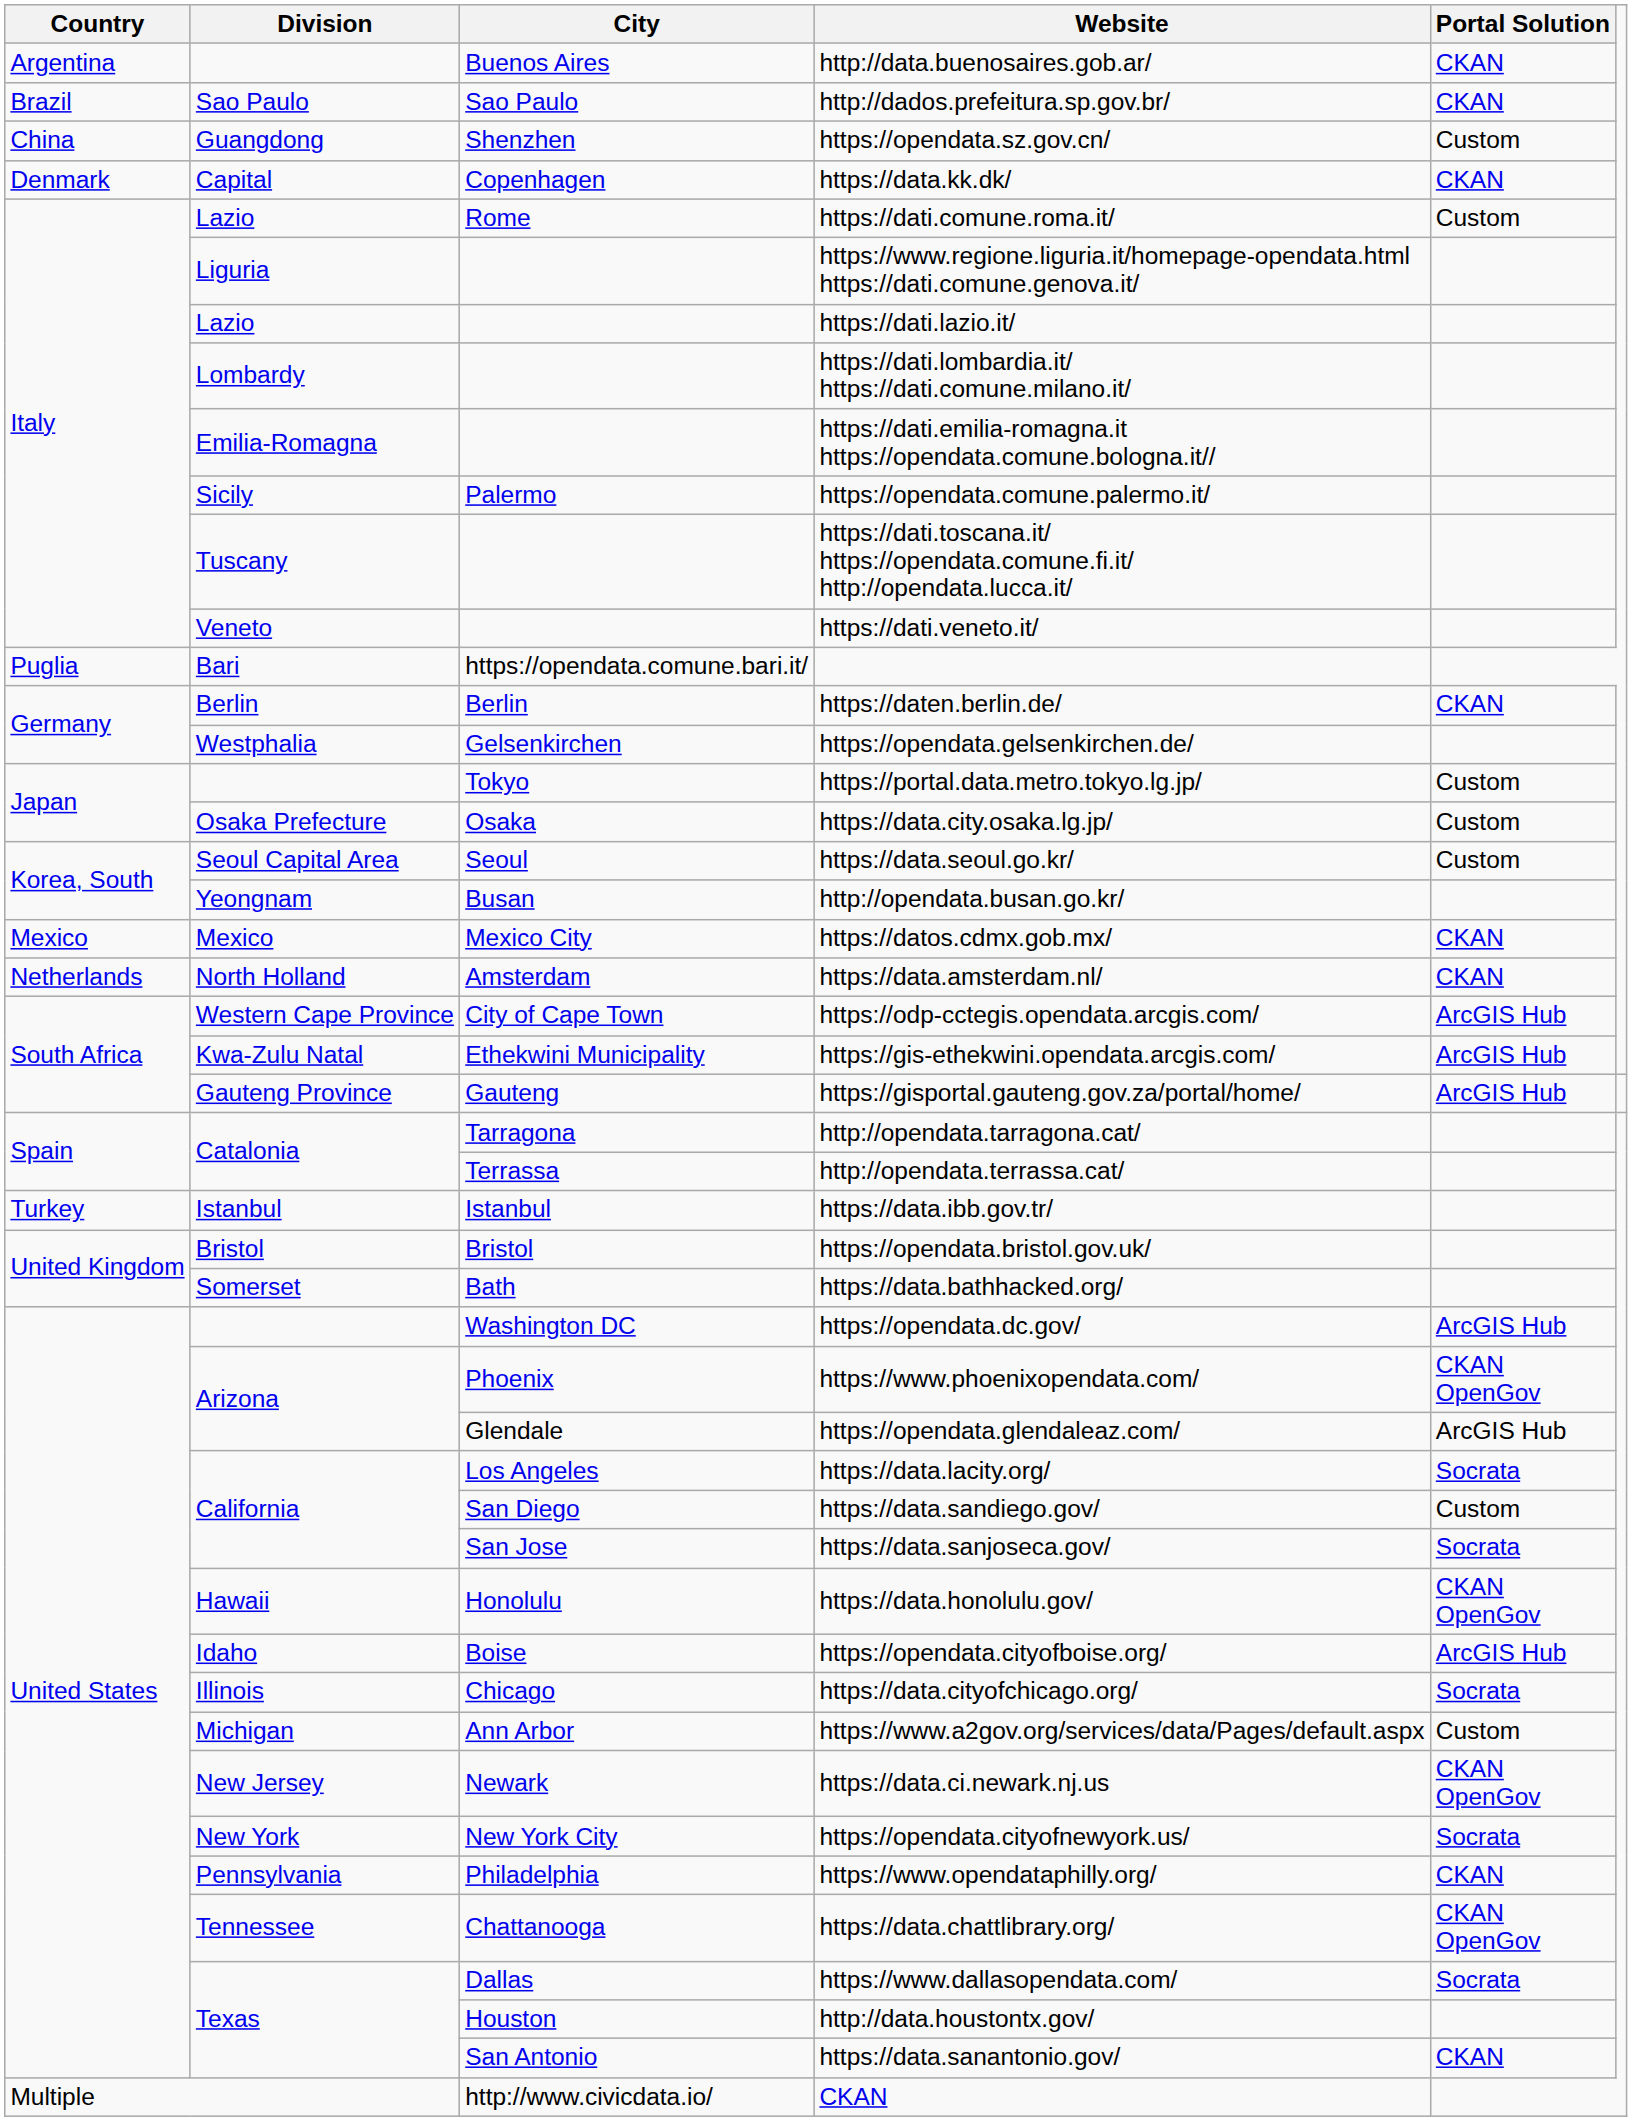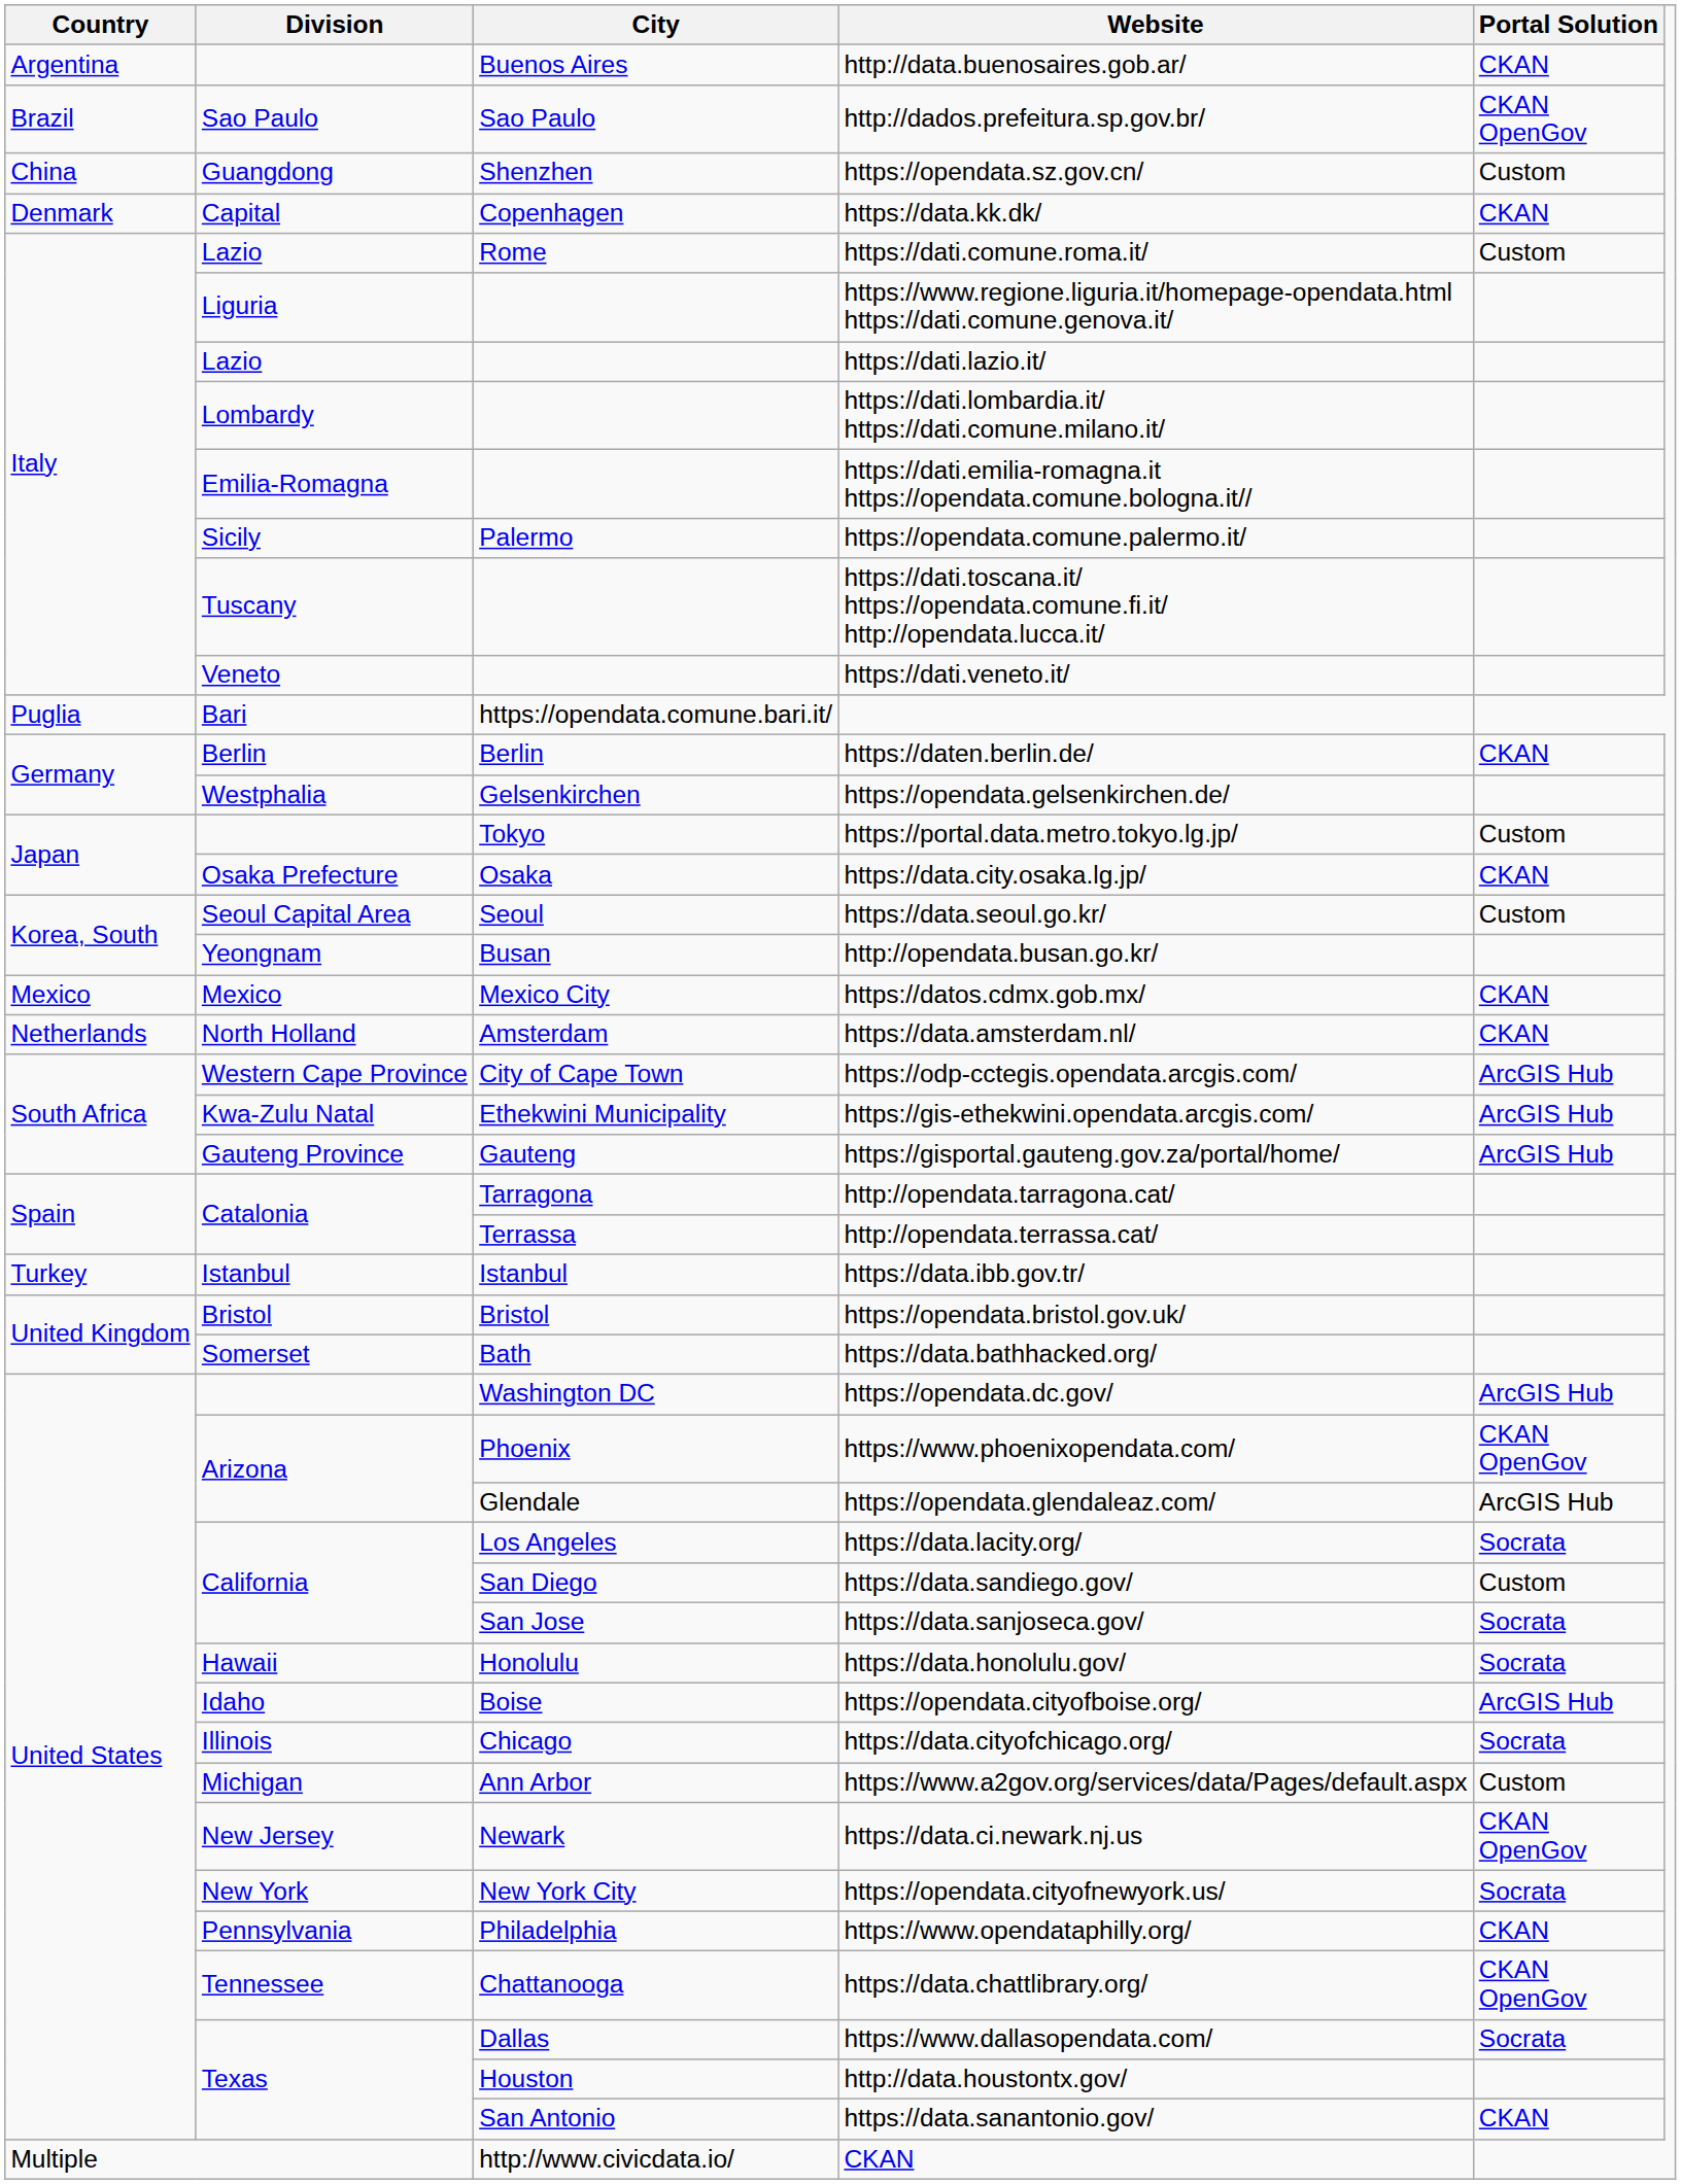 <table class="wikitable">
 <tr>
 <th>Country</th>
 <th>Division</th>
 <th>City</th>
 <th>Website</th>
 <th>Portal Solution</th>
 </tr>
 <tr>
 <td><a href='#'>Argentina</a></td>
 <td></td>
 <td><a href='#'>Buenos Aires</a></td>
 <td>http://data.buenosaires.gob.ar/</td>
 <td><a href='#'>CKAN</a></td>
 </tr>
 <tr>
 <td><a href='#'>Brazil</a></td>
 <td><a href='#'>Sao Paulo</a></td>
 <td><a href='#'>Sao Paulo</a></td>
 <td>http://dados.prefeitura.sp.gov.br/</td>
-<td><a href='#'>CKAN</a></td>
+<td><a href='#'>CKAN</a><br><a href='#'>OpenGov</a></td>
 </tr>
 <tr>
 <td><a href='#'>China</a></td>
 <td><a href='#'>Guangdong</a></td>
 <td><a href='#'>Shenzhen</a></td>
 <td>https://opendata.sz.gov.cn/</td>
 <td>Custom</td>
 </tr>
 <tr>
 <td><a href='#'>Denmark</a></td>
 <td><a href='#'>Capital</a></td>
 <td><a href='#'>Copenhagen</a></td>
 <td>https://data.kk.dk/</td>
 <td><a href='#'>CKAN</a></td>
 </tr>
 <tr>
 <td rowspan="8"><a href='#'>Italy</a></td>
 <td><a href='#'>Lazio</a></td>
 <td><a href='#'>Rome</a></td>
 <td>https://dati.comune.roma.it/</td>
 <td>Custom</td>
 </tr>
 <tr>
 <td><a href='#'>Liguria</a></td>
 <td></td>
 <td>https://www.regione.liguria.it/homepage-opendata.html<br>https://dati.comune.genova.it/</td>
 <td></td>
 </tr>
 <tr>
 <td><a href='#'>Lazio</a></td>
 <td></td>
 <td>https://dati.lazio.it/</td>
 <td></td>
 </tr>
 <tr>
 <td><a href='#'>Lombardy</a></td>
 <td></td>
 <td>https://dati.lombardia.it/<br>https://dati.comune.milano.it/</td>
 <td></td>
 </tr>
 <tr>
 <td><a href='#'>Emilia-Romagna</a></td>
 <td></td>
 <td>https://dati.emilia-romagna.it<br>https://opendata.comune.bologna.it//</td>
 <td></td>
 </tr>
 <tr>
 <td><a href='#'>Sicily</a></td>
 <td><a href='#'>Palermo</a></td>
 <td>https://opendata.comune.palermo.it/</td>
 <td></td>
 </tr>
 <tr>
 <td><a href='#'>Tuscany</a></td>
 <td></td>
 <td>https://dati.toscana.it/<br>https://opendata.comune.fi.it/<br>http://opendata.lucca.it/</td>
 <td></td>
 </tr>
 <tr>
 <td><a href='#'>Veneto</a></td>
 <td></td>
 <td>https://dati.veneto.it/</td>
 <td></td>
 </tr>
 <tr>
 <td><a href='#'>Puglia</a></td>
 <td><a href='#'>Bari</a></td>
 <td>https://opendata.comune.bari.it/</td>
 <td></td>
 </tr>
 <tr>
 <td rowspan="2"><a href='#'>Germany</a></td>
 <td><a href='#'>Berlin</a></td>
 <td><a href='#'>Berlin</a></td>
 <td>https://daten.berlin.de/</td>
 <td><a href='#'>CKAN</a></td>
 </tr>
 <tr>
 <td><a href='#'>Westphalia</a></td>
 <td><a href='#'>Gelsenkirchen</a></td>
 <td>https://opendata.gelsenkirchen.de/</td>
 <td></td>
 </tr>
 <tr>
 <td rowspan="2"><a href='#'>Japan</a></td>
 <td></td>
 <td><a href='#'>Tokyo</a></td>
 <td>https://portal.data.metro.tokyo.lg.jp/</td>
 <td>Custom</td>
 </tr>
 <tr>
 <td><a href='#'>Osaka Prefecture</a></td>
 <td><a href='#'>Osaka</a></td>
 <td>https://data.city.osaka.lg.jp/</td>
-<td>Custom</td>
+<td><a href='#'>CKAN</a></td>
 </tr>
 <tr>
 <td rowspan="2"><a href='#'>Korea, South</a></td>
 <td><a href='#'>Seoul Capital Area</a></td>
 <td><a href='#'>Seoul</a></td>
 <td>https://data.seoul.go.kr/</td>
 <td>Custom</td>
 </tr>
 <tr>
 <td><a href='#'>Yeongnam</a></td>
 <td><a href='#'>Busan</a></td>
 <td>http://opendata.busan.go.kr/</td>
 <td></td>
 </tr>
 <tr>
 <td><a href='#'>Mexico</a></td>
 <td><a href='#'>Mexico</a></td>
 <td><a href='#'>Mexico City</a></td>
 <td>https://datos.cdmx.gob.mx/</td>
 <td><a href='#'>CKAN</a></td>
 </tr>
 <tr>
 <td><a href='#'>Netherlands</a></td>
 <td><a href='#'>North Holland</a></td>
 <td><a href='#'>Amsterdam</a></td>
 <td>https://data.amsterdam.nl/</td>
 <td><a href='#'>CKAN</a></td>
 </tr>
 <tr>
 <td rowspan="3"><a href='#'>South Africa</a></td>
 <td><a href='#'>Western Cape Province</a></td>
 <td><a href='#'>City of Cape Town</a></td>
 <td>https://odp-cctegis.opendata.arcgis.com/</td>
 <td><a href='#'>ArcGIS Hub</a></td>
 </tr>
 <tr>
 <td><a href='#'>Kwa-Zulu Natal</a></td>
 <td><a href='#'>Ethekwini Municipality</a></td>
 <td>https://gis-ethekwini.opendata.arcgis.com/</td>
 <td><a href='#'>ArcGIS Hub</a></td>
 </tr>
 <tr>
 <td><a href='#'>Gauteng Province</a></td>
 <td><a href='#'>Gauteng</a></td>
 <td>https://gisportal.gauteng.gov.za/portal/home/</td>
 <td><a href='#'>ArcGIS Hub</a></td>
 <td></td>
 </tr>
 <tr>
 <td rowspan="2"><a href='#'>Spain</a></td>
 <td rowspan="2"><a href='#'>Catalonia</a></td>
 <td><a href='#'>Tarragona</a></td>
 <td>http://opendata.tarragona.cat/</td>
 <td></td>
 </tr>
 <tr>
 <td><a href='#'>Terrassa</a></td>
 <td>http://opendata.terrassa.cat/</td>
 <td></td>
 </tr>
 <tr>
 <td><a href='#'>Turkey</a></td>
 <td><a href='#'>Istanbul</a></td>
 <td><a href='#'>Istanbul</a></td>
 <td>https://data.ibb.gov.tr/</td>
 <td></td>
 </tr>
 <tr>
 <td rowspan="2"><a href='#'>United Kingdom</a></td>
 <td><a href='#'>Bristol</a></td>
 <td><a href='#'>Bristol</a></td>
 <td>https://opendata.bristol.gov.uk/</td>
 <td></td>
 </tr>
 <tr>
 <td><a href='#'>Somerset</a></td>
 <td><a href='#'>Bath</a></td>
 <td>https://data.bathhacked.org/</td>
 <td></td>
 </tr>
 <tr>
 <td rowspan="17"><a href='#'>United States</a></td>
 <td></td>
 <td><a href='#'>Washington DC</a></td>
 <td>https://opendata.dc.gov/</td>
 <td><a href='#'>ArcGIS Hub</a></td>
 </tr>
 <tr>
 <td rowspan="2"><a href='#'>Arizona</a></td>
 <td><a href='#'>Phoenix</a></td>
 <td>https://www.phoenixopendata.com/</td>
 <td><a href='#'>CKAN</a><br><a href='#'>OpenGov</a></td>
 </tr>
 <tr>
 <td>Glendale</td>
 <td>https://opendata.glendaleaz.com/</td>
 <td>ArcGIS Hub</td>
 </tr>
 <tr>
 <td rowspan="3"><a href='#'>California</a></td>
 <td><a href='#'>Los Angeles</a></td>
 <td>https://data.lacity.org/</td>
 <td><a href='#'>Socrata</a></td>
 </tr>
 <tr>
 <td><a href='#'>San Diego</a></td>
 <td>https://data.sandiego.gov/</td>
 <td>Custom</td>
 </tr>
 <tr>
 <td><a href='#'>San Jose</a></td>
 <td>https://data.sanjoseca.gov/</td>
 <td><a href='#'>Socrata</a></td>
 </tr>
 <tr>
 <td><a href='#'>Hawaii</a></td>
 <td><a href='#'>Honolulu</a></td>
 <td>https://data.honolulu.gov/</td>
-<td><a href='#'>CKAN</a><br><a href='#'>OpenGov</a></td>
+<td><a href='#'>Socrata</a></td>
 </tr>
 <tr>
 <td><a href='#'>Idaho</a></td>
 <td><a href='#'>Boise</a></td>
 <td>https://opendata.cityofboise.org/</td>
 <td><a href='#'>ArcGIS Hub</a></td>
 </tr>
 <tr>
 <td><a href='#'>Illinois</a></td>
 <td><a href='#'>Chicago</a></td>
 <td>https://data.cityofchicago.org/</td>
 <td><a href='#'>Socrata</a></td>
 </tr>
 <tr>
 <td><a href='#'>Michigan</a></td>
 <td><a href='#'>Ann Arbor</a></td>
 <td>https://www.a2gov.org/services/data/Pages/default.aspx</td>
 <td>Custom</td>
 </tr>
 <tr>
 <td><a href='#'>New Jersey</a></td>
 <td><a href='#'>Newark</a></td>
 <td>https://data.ci.newark.nj.us</td>
 <td><a href='#'>CKAN</a><br><a href='#'>OpenGov</a></td>
 </tr>
 <tr>
 <td><a href='#'>New York</a></td>
 <td><a href='#'>New York City</a></td>
 <td>https://opendata.cityofnewyork.us/</td>
 <td><a href='#'>Socrata</a></td>
 </tr>
 <tr>
 <td><a href='#'>Pennsylvania</a></td>
 <td><a href='#'>Philadelphia</a></td>
 <td>https://www.opendataphilly.org/</td>
 <td><a href='#'>CKAN</a></td>
 </tr>
 <tr>
 <td><a href='#'>Tennessee</a></td>
 <td><a href='#'>Chattanooga</a></td>
 <td>https://data.chattlibrary.org/</td>
 <td><a href='#'>CKAN</a><br><a href='#'>OpenGov</a></td>
 </tr>
 <tr>
 <td rowspan="3"><a href='#'>Texas</a></td>
 <td><a href='#'>Dallas</a></td>
 <td>https://www.dallasopendata.com/</td>
 <td><a href='#'>Socrata</a></td>
 </tr>
 <tr>
 <td><a href='#'>Houston</a></td>
 <td>http://data.houstontx.gov/</td>
 <td></td>
 </tr>
 <tr>
 <td><a href='#'>San Antonio</a></td>
 <td>https://data.sanantonio.gov/</td>
 <td><a href='#'>CKAN</a></td>
 </tr>
 <tr>
 <td colspan="2">Multiple</td>
 <td>http://www.civicdata.io/</td>
 <td><a href='#'>CKAN</a></td>
 </tr>
 </table>
